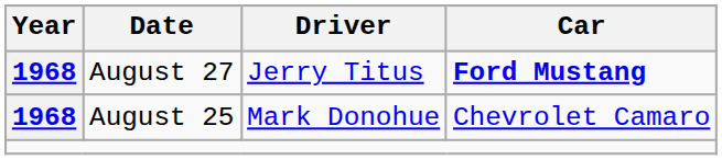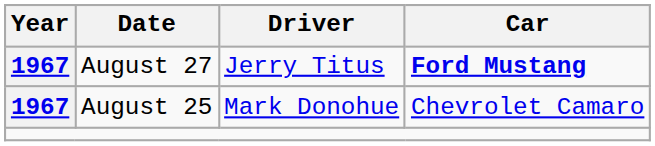 <table class=wikitable style="font-size: 90%;">
 <tr>
 <th>Year</th>
 <th>Date</th>
 <th>Driver</th>
 <th>Car</th>
 </tr>
 <tr>
-<th><a href='#'>1968</a></th>
+<th><a href='#'>1967</a></th>
 <td>August 27</td>
 <td> <a href='#'>Jerry Titus</a></td>
 <td><strong><a href='#'>Ford Mustang</a></strong></td>
 </tr>
 <tr>
-<th><a href='#'>1968</a></th>
+<th><a href='#'>1967</a></th>
 <td>August 25</td>
 <td> <a href='#'>Mark Donohue</a></td>
 <td><a href='#'>Chevrolet Camaro</a></td>
 </tr>
 <tr>
 <td colspan=5 align=center></td>
 </tr>
 </table>
